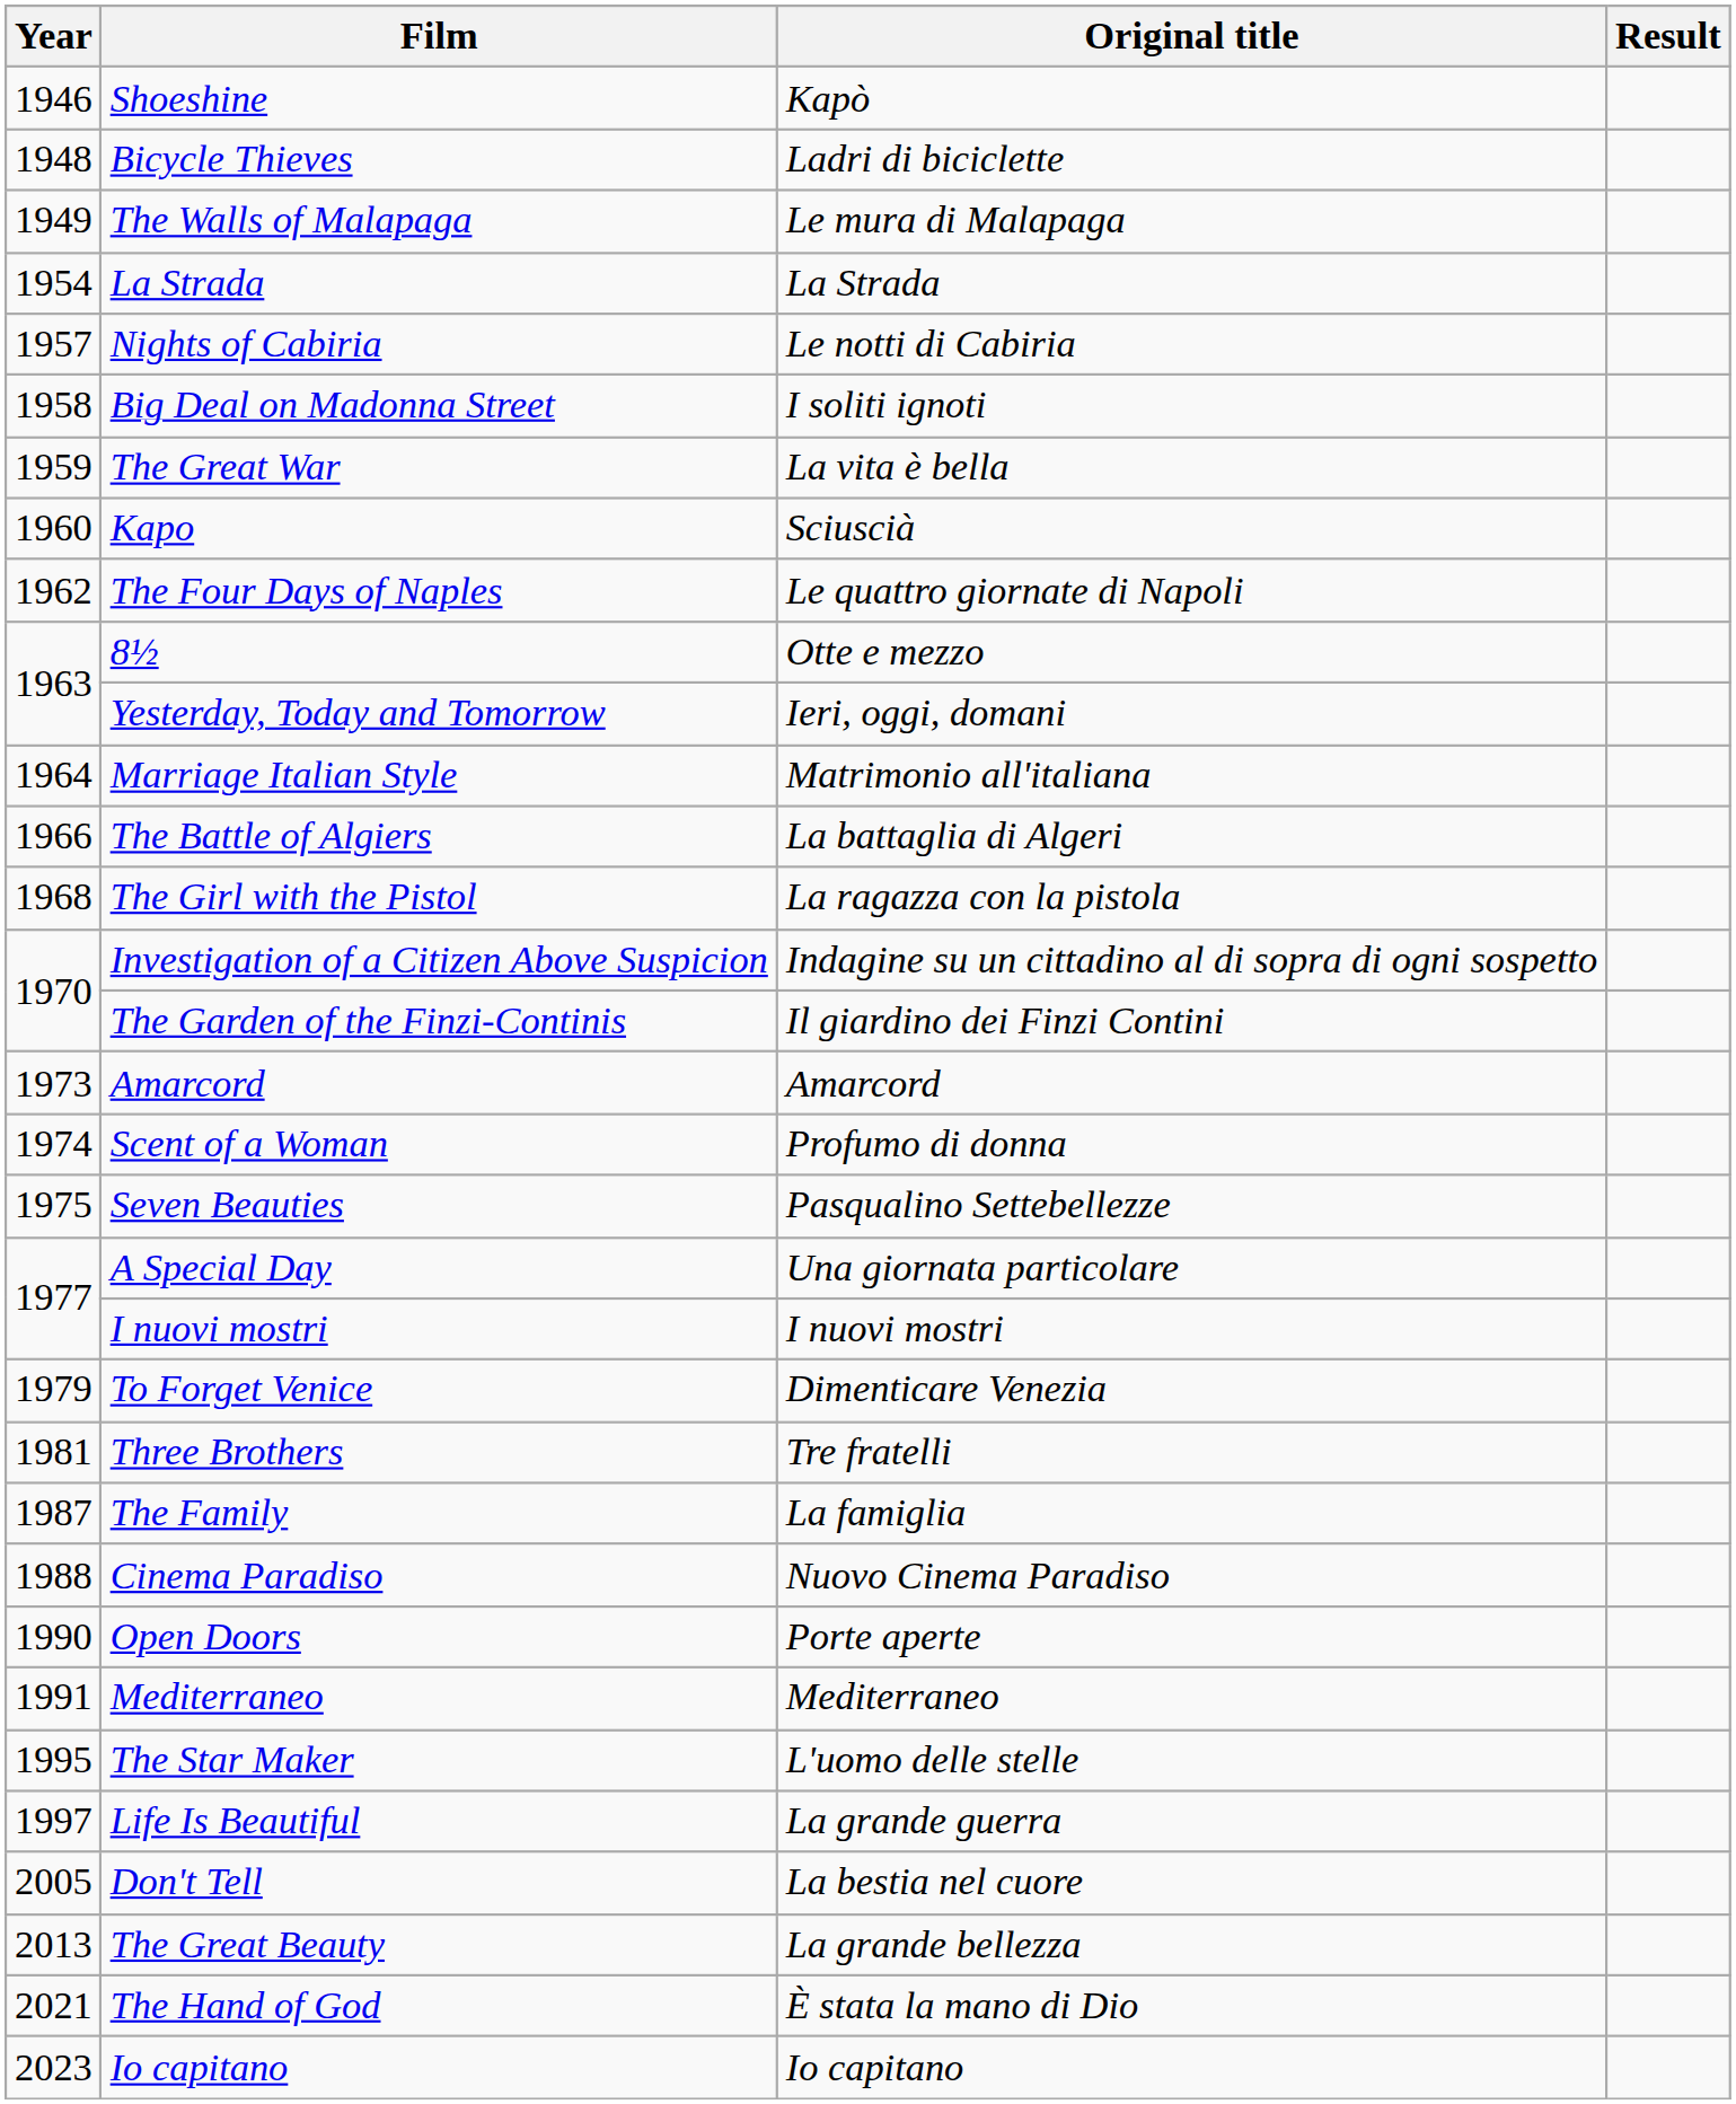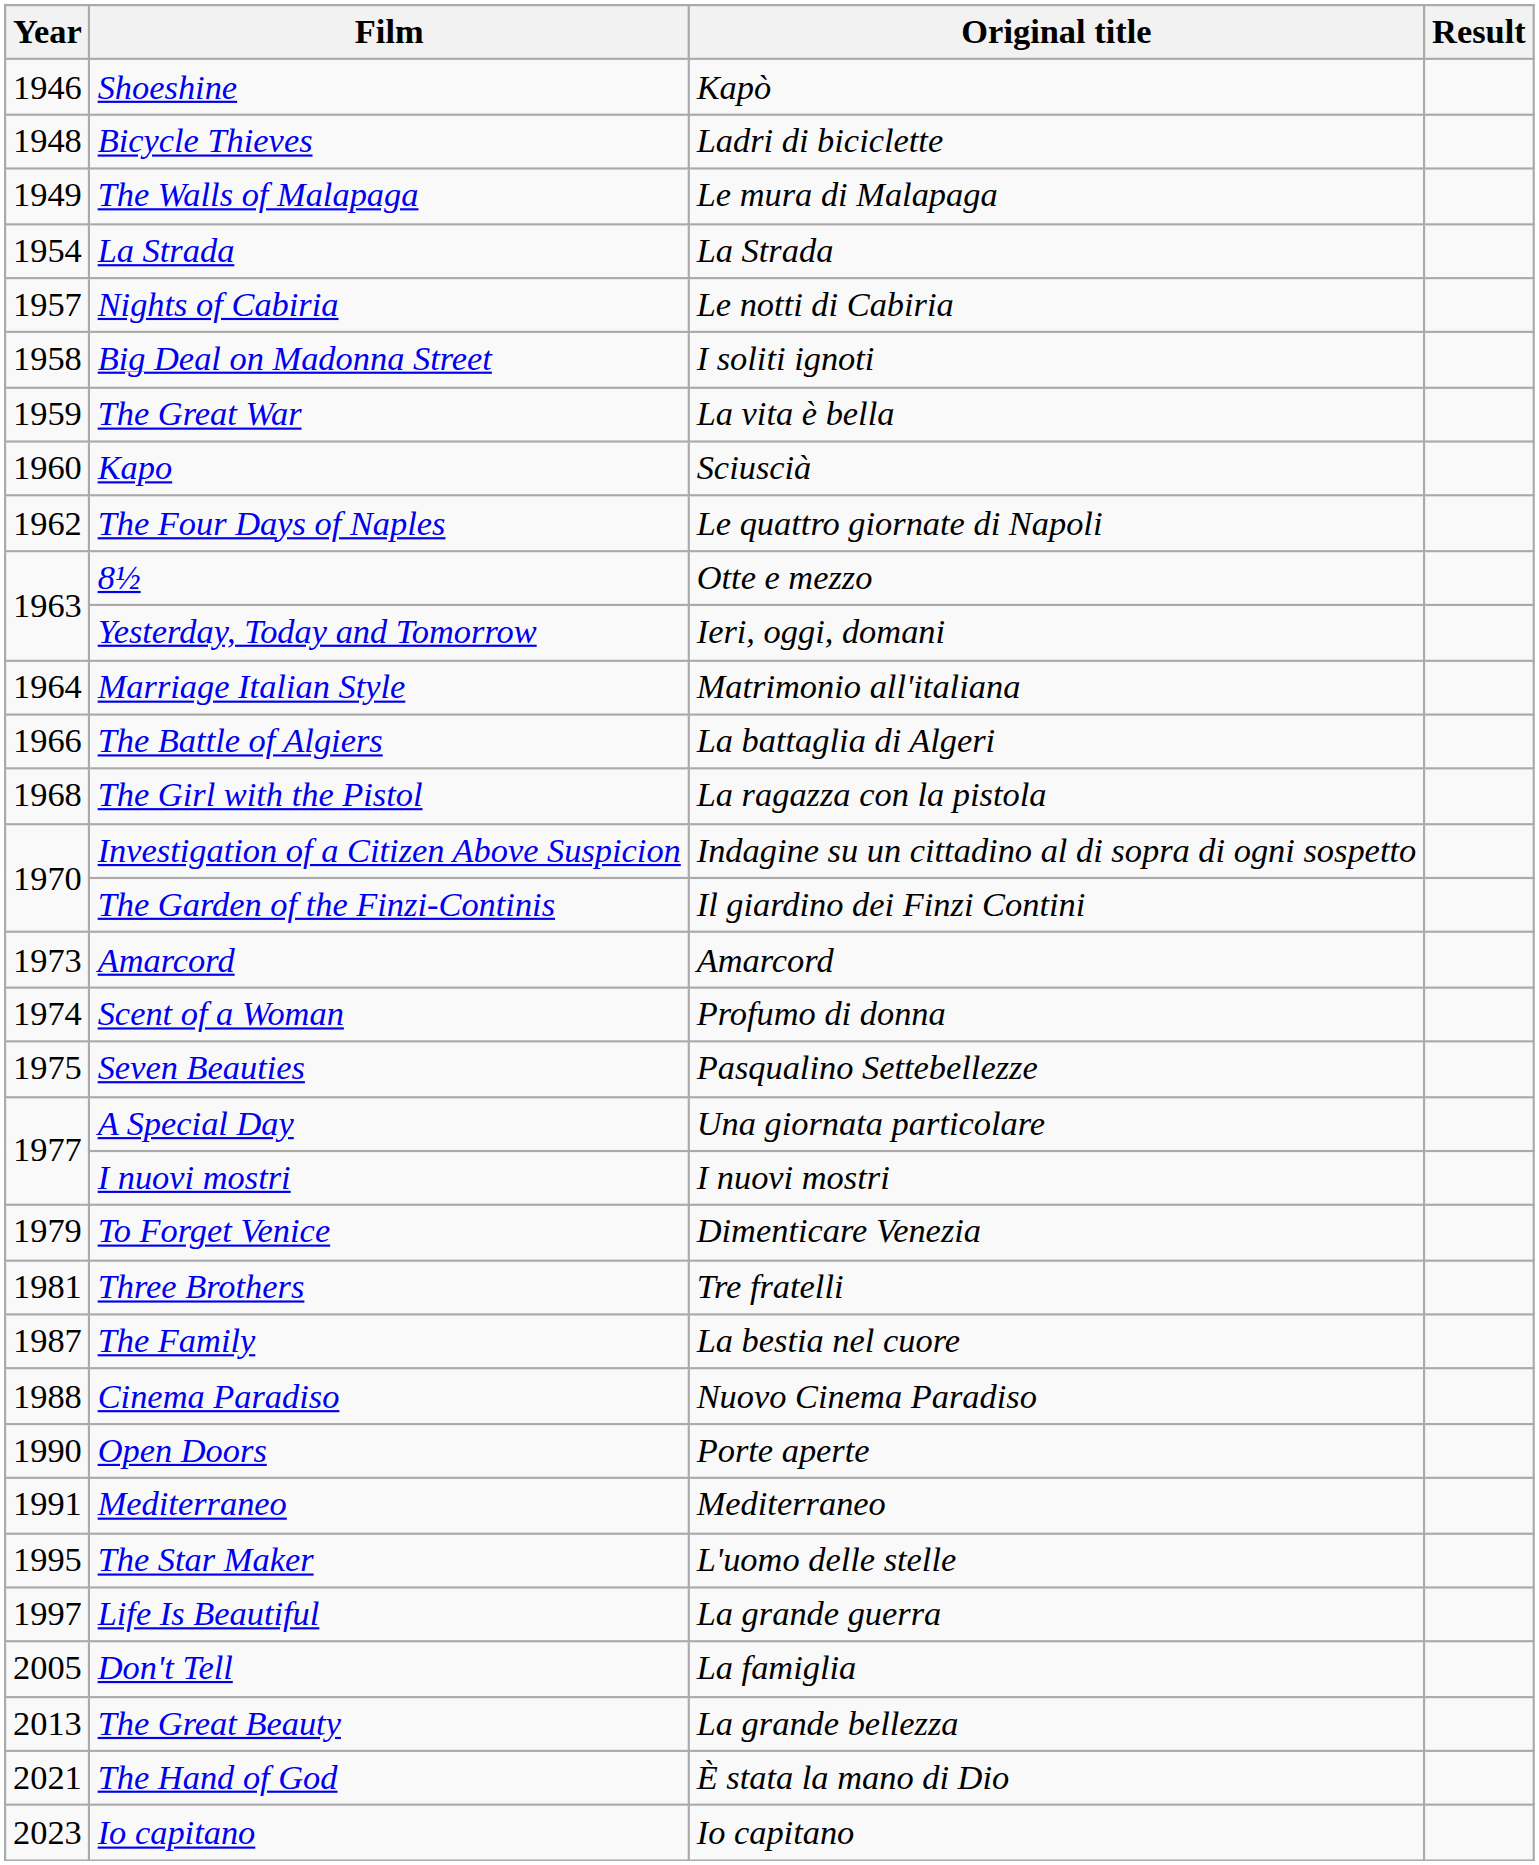 <table class="wikitable">
 <tr bgcolor="#cccccc">
 <th>Year</th>
 <th>Film</th>
 <th>Original title</th>
 <th>Result</th>
 </tr>
 <tr>
 <td>1946</td>
 <td><em><a href='#'>Shoeshine</a></em></td>
 <td><em>Kapò</em></td>
 <td></td>
 </tr>
 <tr>
 <td>1948</td>
 <td><em><a href='#'>Bicycle Thieves</a></em></td>
 <td><em>Ladri di biciclette</em></td>
 <td></td>
 </tr>
 <tr>
 <td>1949</td>
 <td><em><a href='#'>The Walls of Malapaga</a></em></td>
 <td><em>Le mura di Malapaga</em></td>
 <td></td>
 </tr>
 <tr>
 <td>1954</td>
 <td><em><a href='#'>La Strada</a></em></td>
 <td><em>La Strada</em></td>
 <td></td>
 </tr>
 <tr>
 <td>1957</td>
 <td><em><a href='#'>Nights of Cabiria</a></em></td>
 <td><em>Le notti di Cabiria</em></td>
 <td></td>
 </tr>
 <tr>
 <td>1958</td>
 <td><em><a href='#'>Big Deal on Madonna Street</a></em></td>
 <td><em>I soliti ignoti</em></td>
 <td></td>
 </tr>
 <tr>
 <td>1959</td>
 <td><em><a href='#'>The Great War</a></em></td>
 <td><em>La vita è bella</em></td>
 <td></td>
 </tr>
 <tr>
 <td>1960</td>
 <td><em><a href='#'>Kapo</a></em></td>
 <td><em>Sciuscià</em></td>
 <td></td>
 </tr>
 <tr>
 <td>1962</td>
 <td><em><a href='#'>The Four Days of Naples</a></em></td>
 <td><em>Le quattro giornate di Napoli</em></td>
 <td></td>
 </tr>
 <tr>
 <td rowspan="2">1963</td>
 <td><em><a href='#'>8½</a></em></td>
 <td><em>Otte e mezzo</em></td>
 <td></td>
 </tr>
 <tr>
 <td><em><a href='#'>Yesterday, Today and Tomorrow</a></em></td>
 <td><em>Ieri, oggi, domani</em></td>
 <td></td>
 </tr>
 <tr>
 <td>1964</td>
 <td><em><a href='#'>Marriage Italian Style</a></em></td>
 <td><em>Matrimonio all'italiana</em></td>
 <td></td>
 </tr>
 <tr>
 <td>1966</td>
 <td><em><a href='#'>The Battle of Algiers</a></em></td>
 <td><em>La battaglia di Algeri</em></td>
 <td></td>
 </tr>
 <tr>
 <td>1968</td>
 <td><em><a href='#'>The Girl with the Pistol</a></em></td>
 <td><em>La ragazza con la pistola</em></td>
 <td></td>
 </tr>
 <tr>
 <td rowspan="2">1970</td>
 <td><em><a href='#'>Investigation of a Citizen Above Suspicion</a></em></td>
 <td><em>Indagine su un cittadino al di sopra di ogni sospetto</em></td>
 <td></td>
 </tr>
 <tr>
 <td><em><a href='#'>The Garden of the Finzi-Continis</a></em></td>
 <td><em>Il giardino dei Finzi Contini</em></td>
 <td></td>
 </tr>
 <tr>
 <td>1973</td>
 <td><em><a href='#'>Amarcord</a></em></td>
 <td><em>Amarcord</em></td>
 <td></td>
 </tr>
 <tr>
 <td>1974</td>
 <td><em><a href='#'>Scent of a Woman</a></em></td>
 <td><em>Profumo di donna</em></td>
 <td></td>
 </tr>
 <tr>
 <td>1975</td>
 <td><em><a href='#'>Seven Beauties</a></em></td>
 <td><em>Pasqualino Settebellezze</em></td>
 <td></td>
 </tr>
 <tr>
 <td rowspan="2">1977</td>
 <td><em><a href='#'>A Special Day</a></em></td>
 <td><em>Una giornata particolare</em></td>
 <td></td>
 </tr>
 <tr>
 <td><em><a href='#'>I nuovi mostri</a></em></td>
 <td><em>I nuovi mostri</em></td>
 <td></td>
 </tr>
 <tr>
 <td>1979</td>
 <td><em><a href='#'>To Forget Venice</a></em></td>
 <td><em>Dimenticare Venezia</em></td>
 <td></td>
 </tr>
 <tr>
 <td>1981</td>
 <td><em><a href='#'>Three Brothers</a></em></td>
 <td><em>Tre fratelli</em></td>
 <td></td>
 </tr>
 <tr>
 <td>1987</td>
 <td><em><a href='#'>The Family</a></em></td>
-<td><em>La famiglia</em></td>
+<td><em>La bestia nel cuore</em></td>
 <td></td>
 </tr>
 <tr>
 <td>1988</td>
 <td><em><a href='#'>Cinema Paradiso</a></em></td>
 <td><em>Nuovo Cinema Paradiso</em></td>
 <td></td>
 </tr>
 <tr>
 <td>1990</td>
 <td><em><a href='#'>Open Doors</a></em></td>
 <td><em>Porte aperte</em></td>
 <td></td>
 </tr>
 <tr>
 <td>1991</td>
 <td><em><a href='#'>Mediterraneo</a></em></td>
 <td><em>Mediterraneo</em></td>
 <td></td>
 </tr>
 <tr>
 <td>1995</td>
 <td><em><a href='#'>The Star Maker</a></em></td>
 <td><em>L'uomo delle stelle</em></td>
 <td></td>
 </tr>
 <tr>
 <td>1997</td>
 <td><em><a href='#'>Life Is Beautiful</a></em></td>
 <td><em>La grande guerra</em></td>
 <td></td>
 </tr>
 <tr>
 <td>2005</td>
 <td><em><a href='#'>Don't Tell</a></em></td>
-<td><em>La bestia nel cuore</em></td>
+<td><em>La famiglia</em></td>
 <td></td>
 </tr>
 <tr>
 <td>2013</td>
 <td><em><a href='#'>The Great Beauty</a></em></td>
 <td><em>La grande bellezza</em></td>
 <td></td>
 </tr>
 <tr>
 <td>2021</td>
 <td><em><a href='#'>The Hand of God</a></em></td>
 <td><em>È stata la mano di Dio</em></td>
 <td></td>
 </tr>
 <tr>
 <td>2023</td>
 <td><em><a href='#'>Io capitano</a></em></td>
 <td><em>Io capitano</em></td>
 <td></td>
 </tr>
 </table>
